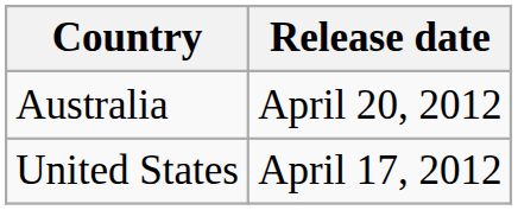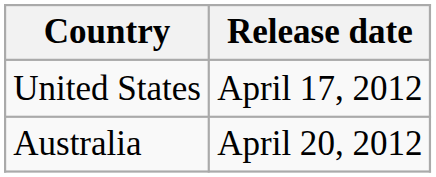 <table class="wikitable">
 <tr>
 <th>Country</th>
 <th>Release date</th>
 </tr>
 <tr>
+<td>United States</td>
+<td>April 17, 2012</td>
+</tr>
+<tr>
 <td>Australia</td>
 <td>April 20, 2012</td>
 </tr>
-<tr>
-<td>United States</td>
-<td>April 17, 2012</td>
-</tr>
 </table>
